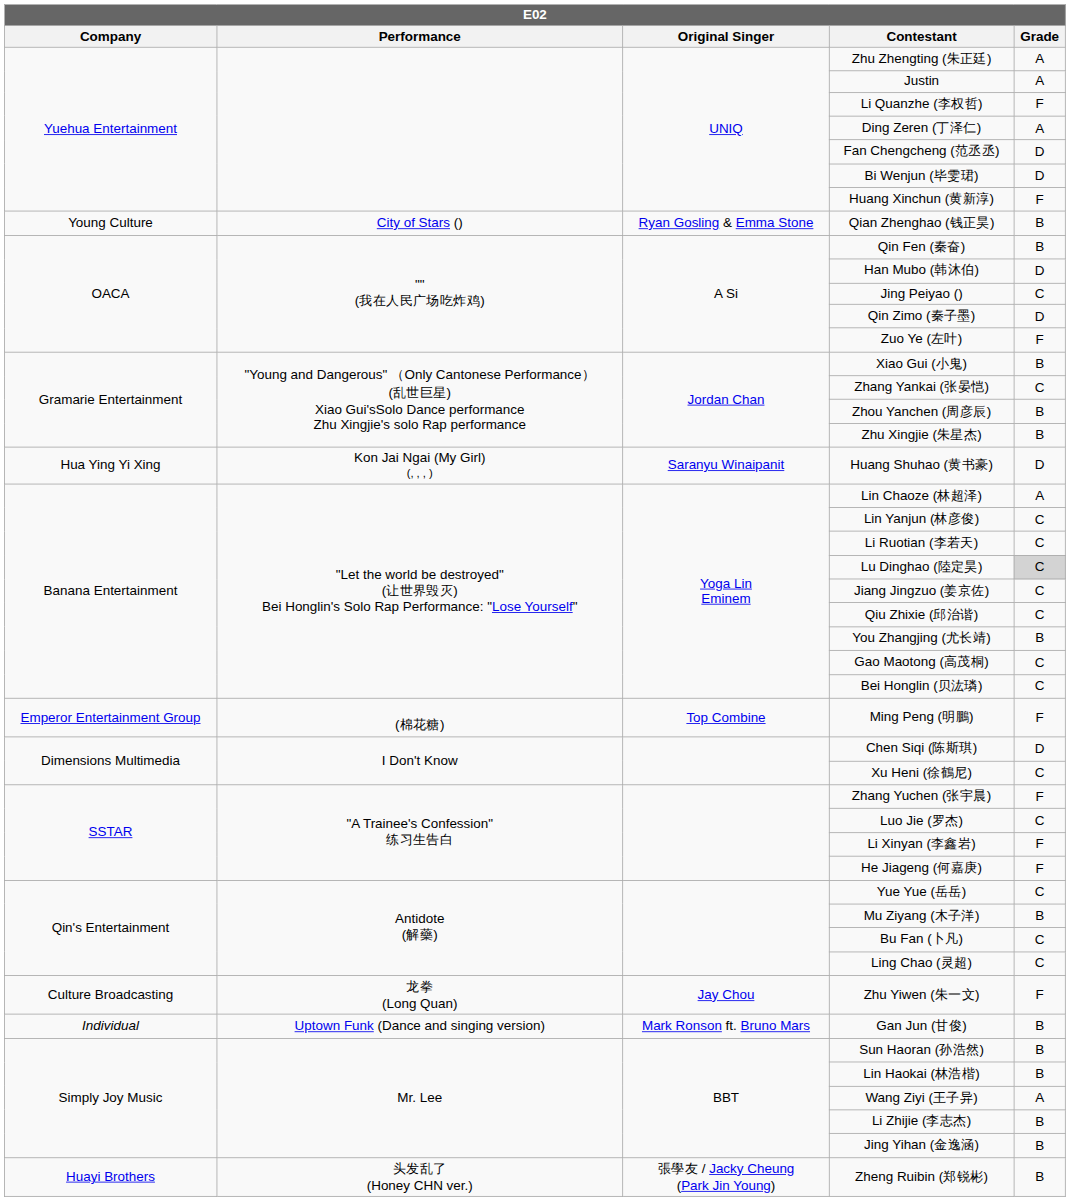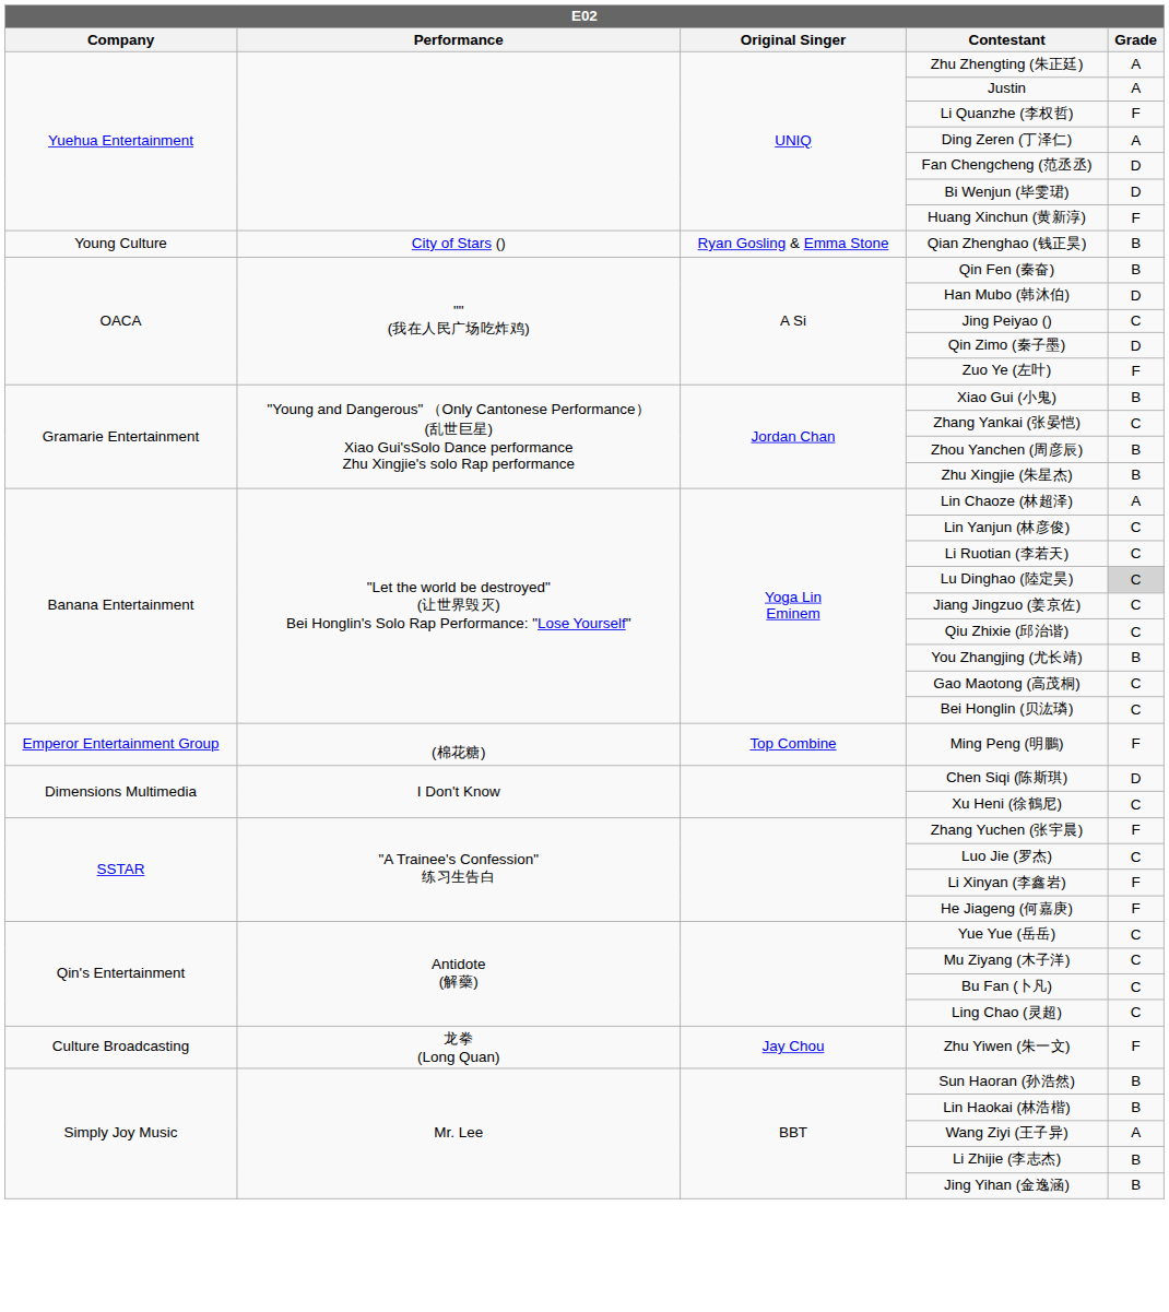 <table class="wikitable mw-collapsible mw-collapsed" style="text-align:center; width:100%;">
 <tr>
 <th colspan="5" style="background:#666666; color:white">E02</th>
 </tr>
 <tr>
 <th>Company</th>
 <th>Performance</th>
 <th>Original Singer</th>
 <th>Contestant</th>
 <th>Grade</th>
 </tr>
 <tr>
 <td rowspan="7"><a href='#'>Yuehua Entertainment</a></td>
 <td rowspan="7"></td>
 <td rowspan="7"><a href='#'>UNIQ</a></td>
 <td>Zhu Zhengting (朱正廷)</td>
 <td>A</td>
 </tr>
 <tr>
 <td>Justin</td>
 <td>A</td>
 </tr>
 <tr>
 <td>Li Quanzhe (李权哲)</td>
 <td>F</td>
 </tr>
 <tr>
 <td>Ding Zeren (丁泽仁)</td>
 <td>A</td>
 </tr>
 <tr>
 <td>Fan Chengcheng (范丞丞)</td>
 <td>D</td>
 </tr>
 <tr>
 <td>Bi Wenjun (毕雯珺)</td>
 <td>D</td>
 </tr>
 <tr>
 <td>Huang Xinchun (黄新淳)</td>
 <td>F</td>
 </tr>
 <tr>
 <td>Young Culture</td>
 <td><a href='#'>City of Stars</a> ()</td>
 <td><a href='#'>Ryan Gosling</a> & <a href='#'>Emma Stone</a></td>
 <td>Qian Zhenghao (钱正昊)</td>
 <td>B</td>
 </tr>
 <tr>
 <td rowspan="5">OACA</td>
 <td rowspan="5">""<br>(我在人民广场吃炸鸡)</td>
 <td rowspan="5">A Si</td>
 <td>Qin Fen (秦奋)</td>
 <td>B</td>
 </tr>
 <tr>
 <td>Han Mubo (韩沐伯)</td>
 <td>D</td>
 </tr>
 <tr>
 <td>Jing Peiyao ()</td>
 <td>C</td>
 </tr>
 <tr>
 <td>Qin Zimo (秦子墨)</td>
 <td>D</td>
 </tr>
 <tr>
 <td>Zuo Ye (左叶)</td>
 <td>F</td>
 </tr>
 <tr>
 <td rowspan="4">Gramarie Entertainment</td>
 <td rowspan="4">"Young and Dangerous" （Only Cantonese Performance）<br>(乱世巨星)<br>Xiao Gui'sSolo Dance performance<br>Zhu Xingjie's solo Rap performance</td>
 <td rowspan="4"><a href='#'>Jordan Chan</a></td>
 <td>Xiao Gui (小鬼)</td>
 <td>B</td>
 </tr>
 <tr>
 <td>Zhang Yankai (张晏恺)</td>
 <td>C</td>
 </tr>
 <tr>
 <td>Zhou Yanchen (周彦辰)</td>
 <td>B</td>
 </tr>
 <tr>
 <td>Zhu Xingjie (朱星杰)</td>
 <td>B</td>
 </tr>
 <tr>
-<td>Hua Ying Yi Xing</td>
-<td>Kon Jai Ngai (My Girl) <br> <small>(, , , )</small></td>
-<td><a href='#'>Saranyu Winaipanit</a></td>
-<td>Huang Shuhao (黄书豪)</td>
-<td>D</td>
-</tr>
-<tr>
 <td rowspan="9">Banana Entertainment</td>
 <td rowspan="9">"Let the world be destroyed"<br>(让世界毁灭)<br>Bei Honglin's Solo Rap Performance: "<a href='#'>Lose Yourself</a>"</td>
 <td rowspan="9"><a href='#'>Yoga Lin</a><br><a href='#'>Eminem</a></td>
 <td>Lin Chaoze (林超泽)</td>
 <td>A</td>
 </tr>
 <tr>
 <td>Lin Yanjun (林彦俊)</td>
 <td>C</td>
 </tr>
 <tr>
 <td>Li Ruotian (李若天)</td>
 <td>C</td>
 </tr>
 <tr>
 <td>Lu Dinghao (陸定昊)</td>
 <td style="background: lightgrey;">C</td>
 </tr>
 <tr>
 <td>Jiang Jingzuo (姜京佐)</td>
 <td>C</td>
 </tr>
 <tr>
 <td>Qiu Zhixie (邱治谐)</td>
 <td>C</td>
 </tr>
 <tr>
 <td>You Zhangjing (尤长靖)</td>
 <td>B</td>
 </tr>
 <tr>
 <td>Gao Maotong (高茂桐)</td>
 <td>C</td>
 </tr>
 <tr>
 <td>Bei Honglin (贝汯璘)</td>
 <td>C</td>
 </tr>
 <tr>
 <td><a href='#'>Emperor Entertainment Group</a></td>
 <td><br>(棉花糖)</td>
 <td><a href='#'>Top Combine</a></td>
 <td>Ming Peng (明鵬)</td>
 <td>F</td>
 </tr>
 <tr>
 <td rowspan="2">Dimensions Multimedia</td>
 <td rowspan="2">I Don't Know</td>
 <td rowspan="2"></td>
 <td>Chen Siqi (陈斯琪)</td>
 <td>D</td>
 </tr>
 <tr>
 <td>Xu Heni (徐鶴尼)</td>
 <td>C</td>
 </tr>
 <tr>
 <td rowspan="4"><a href='#'>SSTAR</a></td>
 <td rowspan="4">"A Trainee's Confession"<br>练习生告白</td>
 <td rowspan="4"></td>
 <td>Zhang Yuchen (张宇晨)</td>
 <td>F</td>
 </tr>
 <tr>
 <td>Luo Jie (罗杰)</td>
 <td>C</td>
 </tr>
 <tr>
 <td>Li Xinyan (李鑫岩)</td>
 <td>F</td>
 </tr>
 <tr>
 <td>He Jiageng (何嘉庚)</td>
 <td>F</td>
 </tr>
 <tr>
 <td rowspan="4">Qin's Entertainment</td>
 <td rowspan="4">Antidote<br>(解藥)</td>
 <td rowspan="4"></td>
 <td>Yue Yue (岳岳)</td>
 <td>C</td>
 </tr>
 <tr>
 <td>Mu Ziyang (木子洋)</td>
-<td>B</td>
+<td>C</td>
 </tr>
 <tr>
 <td>Bu Fan (卜凡)</td>
 <td>C</td>
 </tr>
 <tr>
 <td>Ling Chao (灵超)</td>
 <td>C</td>
 </tr>
 <tr>
 <td>Culture Broadcasting</td>
 <td>龙拳<br>(Long Quan)</td>
 <td><a href='#'>Jay Chou</a></td>
 <td>Zhu Yiwen (朱一文)</td>
 <td>F</td>
-</tr>
-<tr>
-<td><em>Individual</em></td>
-<td><a href='#'>Uptown Funk</a> (Dance and singing version)</td>
-<td><a href='#'>Mark Ronson</a> ft. <a href='#'>Bruno Mars</a></td>
-<td>Gan Jun (甘俊)</td>
-<td>B</td>
 </tr>
 <tr>
 <td rowspan="5">Simply Joy Music</td>
 <td rowspan="5">Mr. Lee</td>
 <td rowspan="5">BBT</td>
 <td>Sun Haoran (孙浩然)</td>
 <td>B</td>
 </tr>
 <tr>
 <td>Lin Haokai (林浩楷)</td>
 <td>B</td>
 </tr>
 <tr>
 <td>Wang Ziyi (王子异)</td>
 <td>A</td>
 </tr>
 <tr>
 <td>Li Zhijie (李志杰)</td>
 <td>B</td>
 </tr>
 <tr>
 <td>Jing Yihan (金逸涵)</td>
 <td>B</td>
 </tr>
-<tr>
-<td><a href='#'>Huayi Brothers</a></td>
-<td>头发乱了<br>(Honey CHN ver.)</td>
-<td>張學友 / <a href='#'>Jacky Cheung</a><br>(<a href='#'>Park Jin Young</a>)</td>
-<td>Zheng Ruibin (郑锐彬)</td>
-<td>B</td>
-</tr>
 </table>
